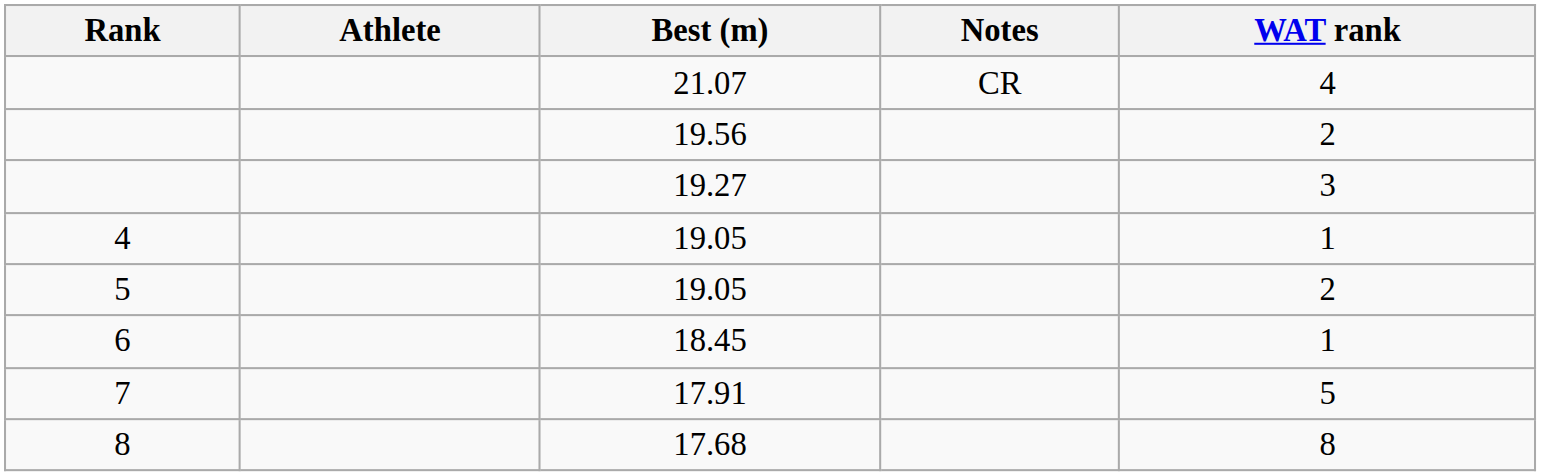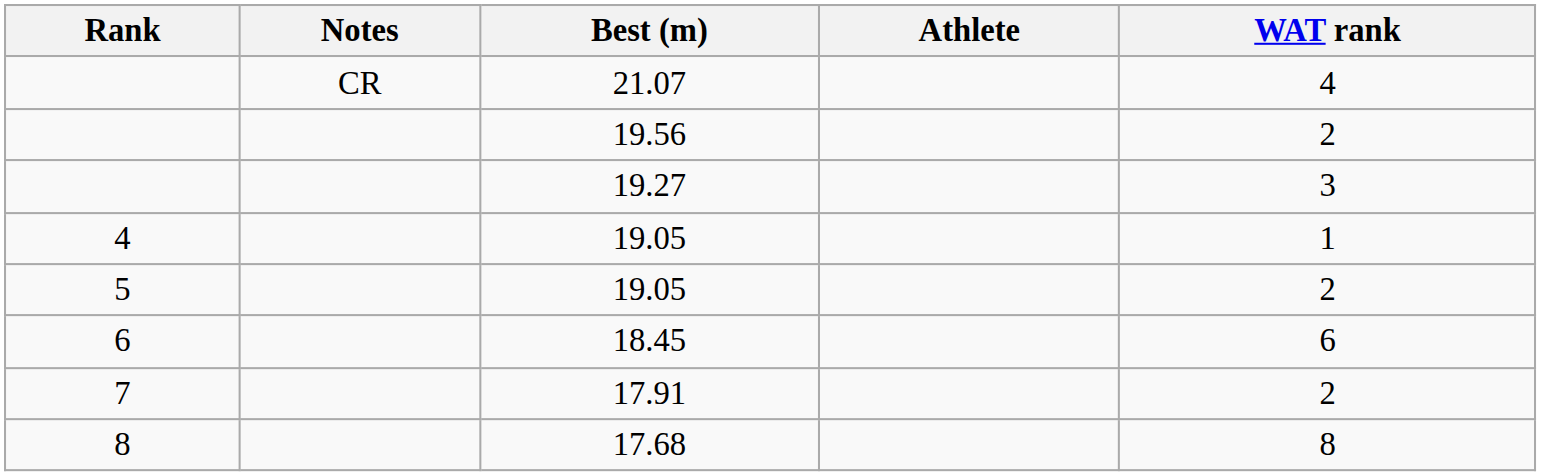 <table class="wikitable"  width=85%>
 <tr>
 <th>Rank</th>
+<th>Notes</th>
+<th>Best (m)</th>
 <th>Athlete</th>
-<th>Best (m)</th>
-<th>Notes</th>
 <th><a href='#'>WAT</a> rank</th>
 </tr>
 <tr align="center">
 <td></td>
+<td>CR</td>
+<td>21.07</td>
 <td align="left"></td>
-<td>21.07</td>
-<td>CR</td>
 <td>4</td>
 </tr>
 <tr align="center">
 <td></td>
+<td></td>
+<td>19.56</td>
 <td align="left"></td>
-<td>19.56</td>
-<td></td>
 <td>2</td>
 </tr>
 <tr align="center">
 <td></td>
+<td></td>
+<td>19.27</td>
 <td align="left"></td>
-<td>19.27</td>
-<td></td>
 <td>3</td>
 </tr>
 <tr align="center">
 <td>4</td>
+<td></td>
+<td>19.05</td>
 <td align="left"></td>
-<td>19.05</td>
-<td></td>
 <td>1</td>
 </tr>
 <tr align="center">
 <td>5</td>
+<td></td>
+<td>19.05</td>
 <td align="left"></td>
-<td>19.05</td>
-<td></td>
 <td>2</td>
 </tr>
 <tr align="center">
 <td>6</td>
+<td></td>
+<td>18.45</td>
 <td align="left"></td>
-<td>18.45</td>
-<td></td>
-<td>1</td>
+<td>6</td>
 </tr>
 <tr align="center">
 <td>7</td>
+<td></td>
+<td>17.91</td>
 <td align="left"></td>
-<td>17.91</td>
-<td></td>
-<td>5</td>
+<td>2</td>
 </tr>
 <tr align="center">
 <td>8</td>
+<td></td>
+<td>17.68</td>
 <td align="left"></td>
-<td>17.68</td>
-<td></td>
 <td>8</td>
 </tr>
 </table>
